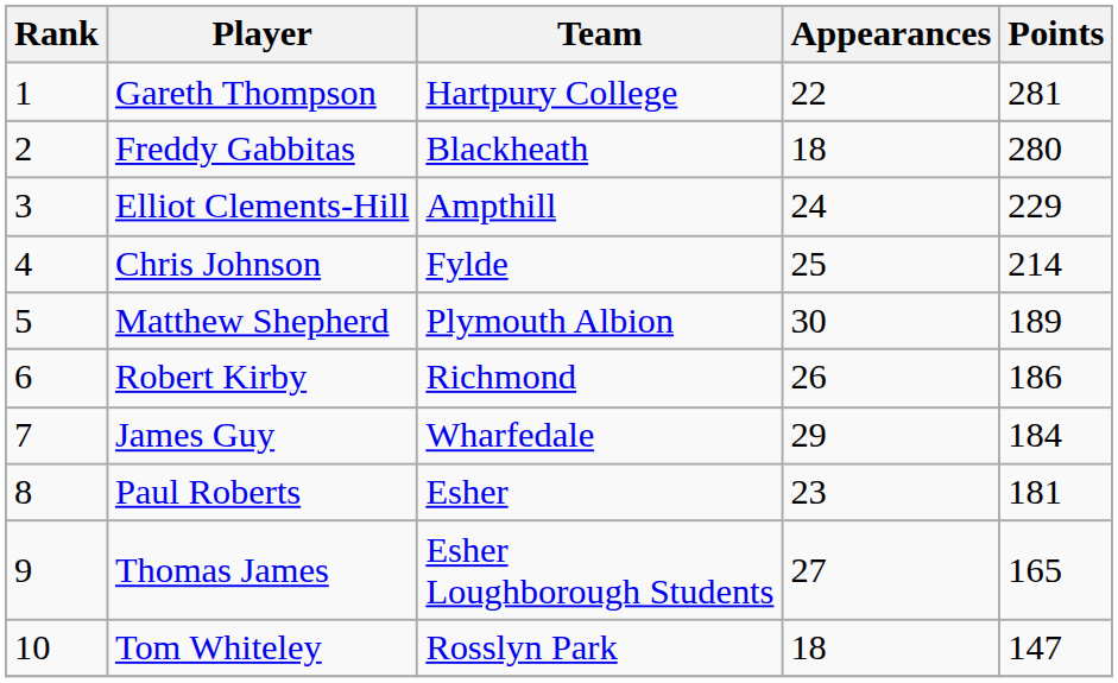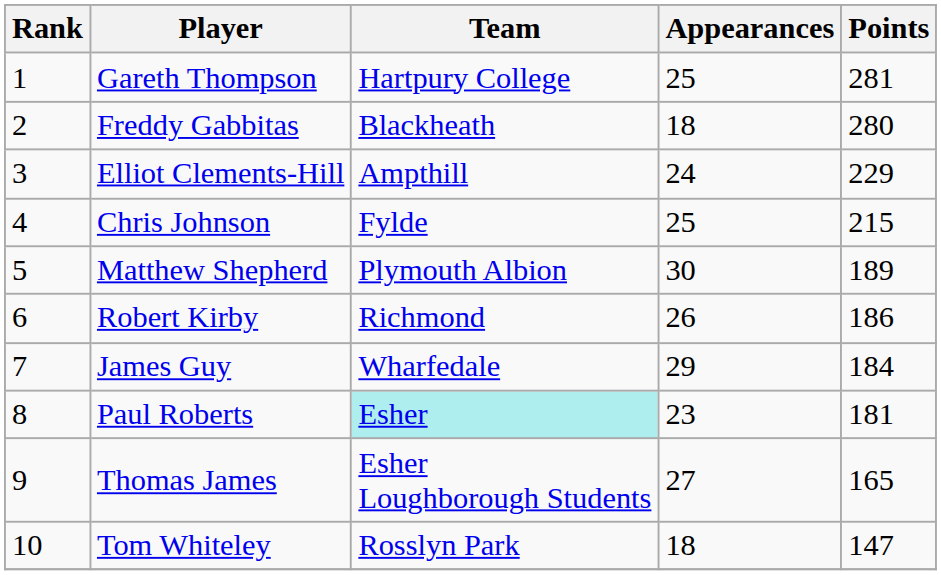 <table class="wikitable">
 <tr>
 <th>Rank</th>
 <th>Player</th>
 <th>Team</th>
 <th>Appearances</th>
 <th>Points</th>
 </tr>
 <tr>
 <td>1</td>
 <td> <a href='#'>Gareth Thompson</a></td>
 <td><a href='#'>Hartpury College</a></td>
-<td>22</td>
+<td>25</td>
 <td>281</td>
 </tr>
 <tr>
 <td>2</td>
 <td> <a href='#'>Freddy Gabbitas</a></td>
 <td><a href='#'>Blackheath</a></td>
 <td>18</td>
 <td>280</td>
 </tr>
 <tr>
 <td>3</td>
 <td> <a href='#'>Elliot Clements-Hill</a></td>
 <td><a href='#'>Ampthill</a></td>
 <td>24</td>
 <td>229</td>
 </tr>
 <tr>
 <td>4</td>
 <td> <a href='#'>Chris Johnson</a></td>
 <td><a href='#'>Fylde</a></td>
 <td>25</td>
-<td>214</td>
+<td>215</td>
 </tr>
 <tr>
 <td>5</td>
 <td> <a href='#'>Matthew Shepherd</a></td>
 <td><a href='#'>Plymouth Albion</a></td>
 <td>30</td>
 <td>189</td>
 </tr>
 <tr>
 <td>6</td>
 <td> <a href='#'>Robert Kirby</a></td>
 <td><a href='#'>Richmond</a></td>
 <td>26</td>
 <td>186</td>
 </tr>
 <tr>
 <td>7</td>
 <td> <a href='#'>James Guy</a></td>
 <td><a href='#'>Wharfedale</a></td>
 <td>29</td>
 <td>184</td>
 </tr>
 <tr>
 <td>8</td>
 <td> <a href='#'>Paul Roberts</a></td>
-<td><a href='#'>Esher</a></td>
+<td style="background: paleturquoise;"><a href='#'>Esher</a></td>
 <td>23</td>
 <td>181</td>
 </tr>
 <tr>
 <td>9</td>
 <td> <a href='#'>Thomas James</a></td>
 <td><a href='#'>Esher</a><br><a href='#'>Loughborough Students</a></td>
 <td>27</td>
 <td>165</td>
 </tr>
 <tr>
 <td>10</td>
 <td> <a href='#'>Tom Whiteley</a></td>
 <td><a href='#'>Rosslyn Park</a></td>
 <td>18</td>
 <td>147</td>
 </tr>
 <tr>
 </tr>
 </table>
